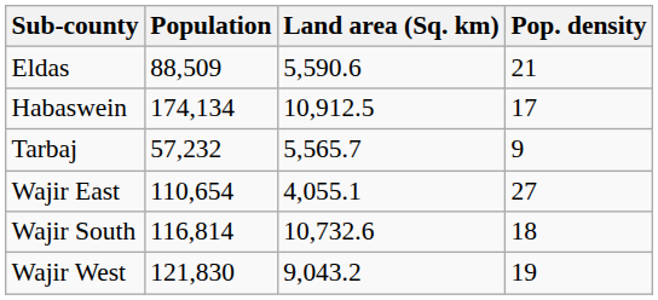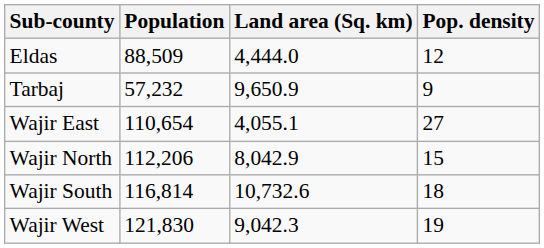 <table class="wikitable">
 <tr>
 <th>Sub-county</th>
 <th>Population</th>
 <th>Land area (Sq. km)</th>
 <th>Pop. density</th>
 </tr>
 <tr>
 <td>Eldas</td>
 <td>88,509</td>
-<td>5,590.6</td>
-<td>21</td>
-</tr>
-<tr>
-<td>Habaswein</td>
-<td>174,134</td>
-<td>10,912.5</td>
-<td>17</td>
+<td>4,444.0</td>
+<td>12</td>
 </tr>
 <tr>
 <td>Tarbaj</td>
 <td>57,232</td>
-<td>5,565.7</td>
+<td>9,650.9</td>
 <td>9</td>
 </tr>
 <tr>
 <td>Wajir East</td>
 <td>110,654</td>
 <td>4,055.1</td>
 <td>27</td>
+</tr>
+<tr>
+<td>Wajir North</td>
+<td>112,206</td>
+<td>8,042.9</td>
+<td>15</td>
 </tr>
 <tr>
 <td>Wajir South</td>
 <td>116,814</td>
 <td>10,732.6</td>
 <td>18</td>
 </tr>
 <tr>
 <td>Wajir West</td>
 <td>121,830</td>
-<td>9,043.2</td>
+<td>9,042.3</td>
 <td>19</td>
 </tr>
 </table>
